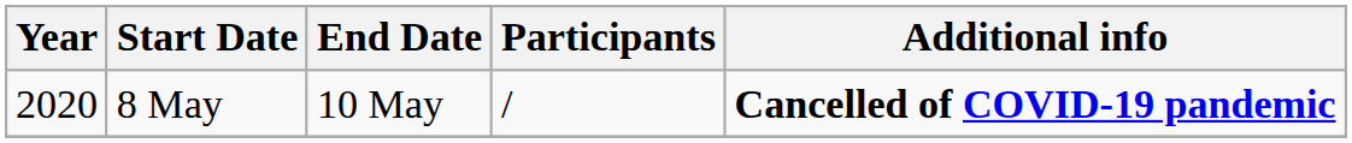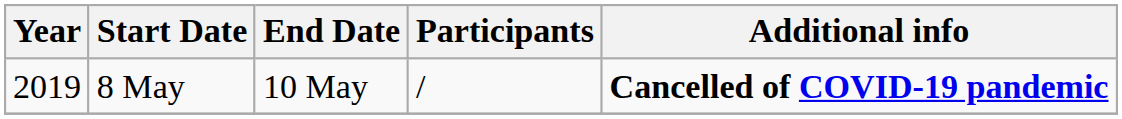 <table class="wikitable">
 <tr>
 <th>Year</th>
 <th>Start Date</th>
 <th>End Date</th>
 <th>Participants</th>
 <th>Additional info</th>
 </tr>
 <tr>
-<td>2020</td>
+<td>2019</td>
 <td>8 May</td>
 <td>10 May</td>
 <td>/</td>
 <td><strong>Cancelled of <a href='#'>COVID-19 pandemic</a></strong></td>
 </tr>
 <tr>
 </tr>
 </table>
